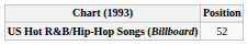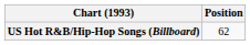 <table class="wikitable plainrowheaders" style="text-align:center">
 <tr>
 <th>Chart (1993)</th>
 <th>Position</th>
 </tr>
 <tr>
 <th scope="row">US Hot R&B/Hip-Hop Songs (<em>Billboard</em>)</th>
-<td>52</td>
+<td>62</td>
 </tr>
 </table>
